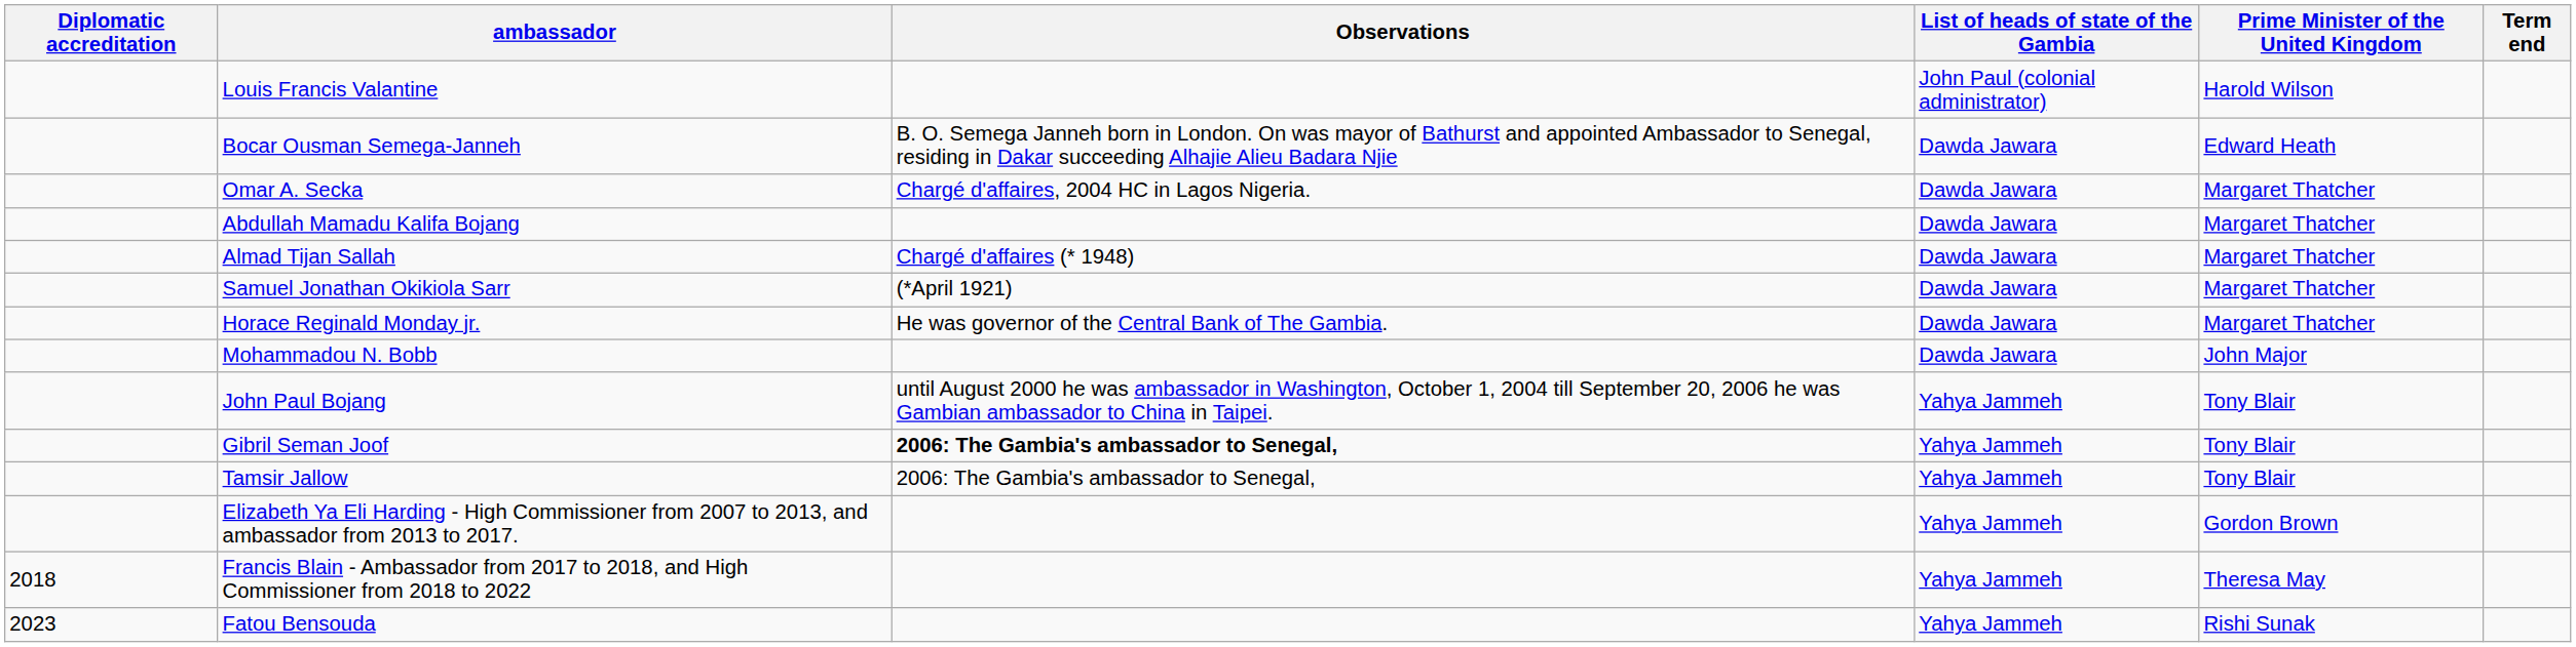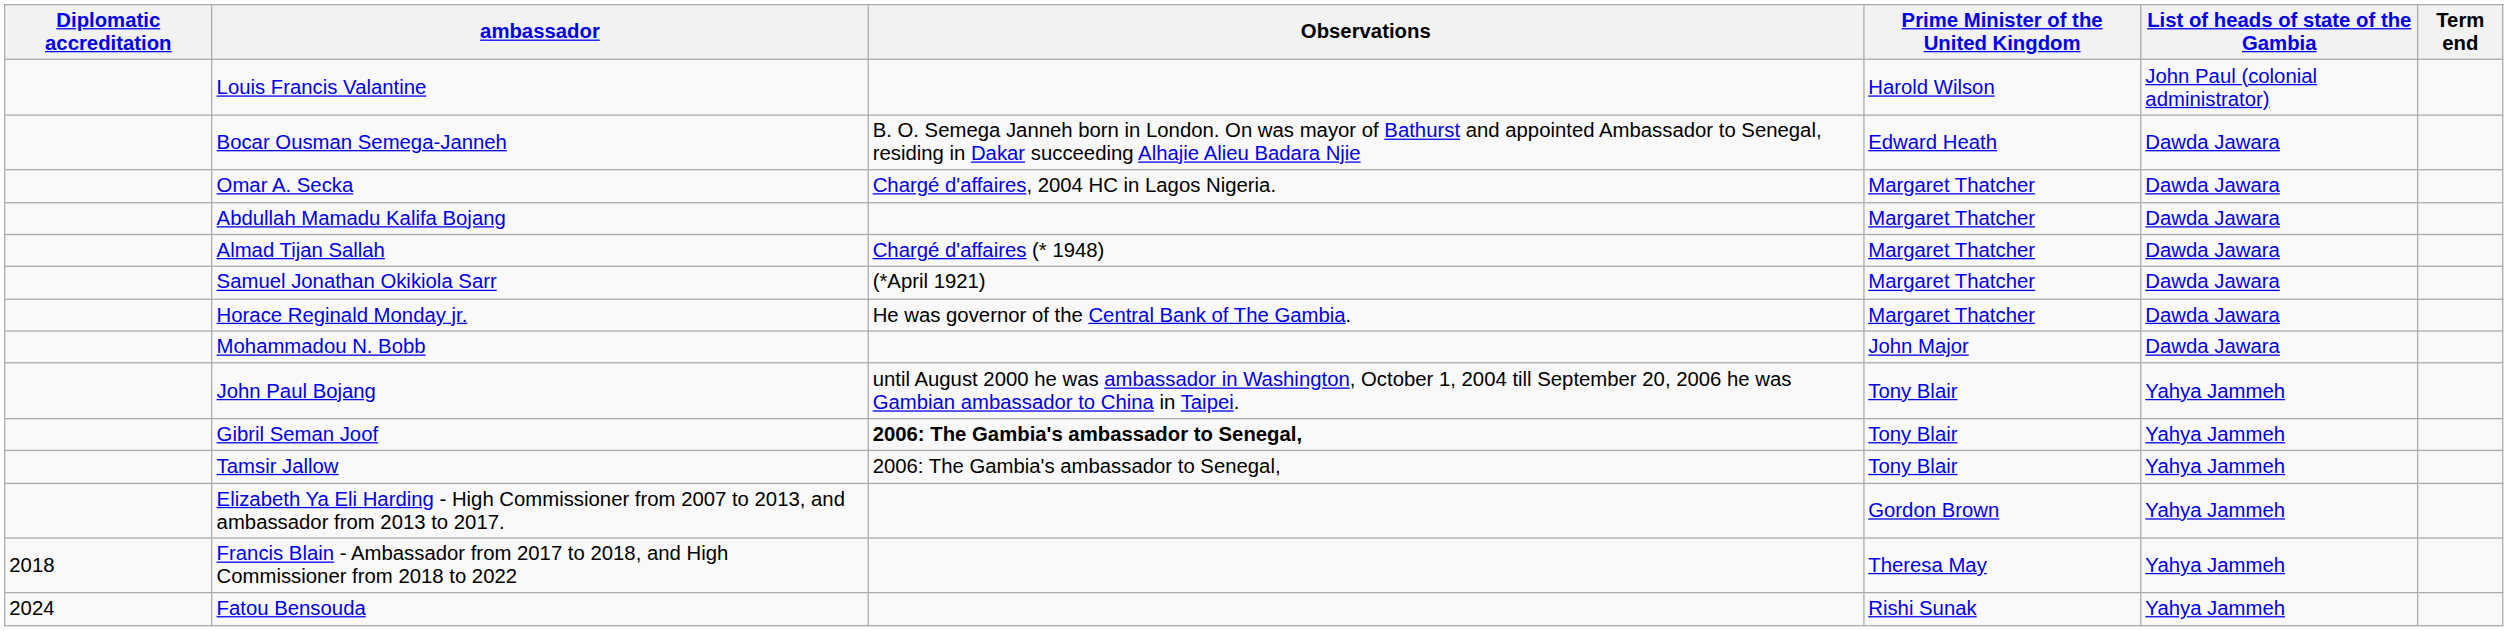 <table class="wikitable sortable">
 <tr>
 <th><a href='#'>Diplomatic accreditation</a></th>
 <th><a href='#'>ambassador</a></th>
 <th>Observations</th>
+<th><a href='#'>Prime Minister of the United Kingdom</a></th>
 <th><a href='#'>List of heads of state of the Gambia</a></th>
-<th><a href='#'>Prime Minister of the United Kingdom</a></th>
 <th>Term end</th>
 </tr>
 <tr>
 <td></td>
 <td><a href='#'>Louis Francis Valantine</a></td>
 <td></td>
+<td><a href='#'>Harold Wilson</a></td>
 <td><a href='#'>John Paul (colonial administrator)</a></td>
-<td><a href='#'>Harold Wilson</a></td>
 <td></td>
 </tr>
 <tr>
 <td></td>
 <td><a href='#'>Bocar Ousman Semega-Janneh</a></td>
 <td>B. O. Semega Janneh born in London. On  was mayor of <a href='#'>Bathurst</a> and appointed Ambassador to Senegal, residing in <a href='#'>Dakar</a> succeeding <a href='#'>Alhajie Alieu Badara Njie</a></td>
+<td><a href='#'>Edward Heath</a></td>
 <td><a href='#'>Dawda Jawara</a></td>
-<td><a href='#'>Edward Heath</a></td>
 <td></td>
 </tr>
 <tr>
 <td></td>
 <td><a href='#'>Omar A. Secka</a></td>
 <td><a href='#'>Chargé d'affaires</a>, 2004 HC in Lagos Nigeria.</td>
+<td><a href='#'>Margaret Thatcher</a></td>
 <td><a href='#'>Dawda Jawara</a></td>
-<td><a href='#'>Margaret Thatcher</a></td>
 <td></td>
 </tr>
 <tr>
 <td></td>
 <td><a href='#'>Abdullah Mamadu Kalifa Bojang</a></td>
 <td></td>
+<td><a href='#'>Margaret Thatcher</a></td>
 <td><a href='#'>Dawda Jawara</a></td>
-<td><a href='#'>Margaret Thatcher</a></td>
 <td></td>
 </tr>
 <tr>
 <td></td>
 <td><a href='#'>Almad Tijan Sallah</a></td>
 <td><a href='#'>Chargé d'affaires</a> (* 1948)</td>
+<td><a href='#'>Margaret Thatcher</a></td>
 <td><a href='#'>Dawda Jawara</a></td>
-<td><a href='#'>Margaret Thatcher</a></td>
 <td></td>
 </tr>
 <tr>
 <td></td>
 <td><a href='#'>Samuel Jonathan Okikiola Sarr</a></td>
 <td>(*April 1921)</td>
+<td><a href='#'>Margaret Thatcher</a></td>
 <td><a href='#'>Dawda Jawara</a></td>
-<td><a href='#'>Margaret Thatcher</a></td>
 <td></td>
 </tr>
 <tr>
 <td></td>
 <td><a href='#'>Horace Reginald Monday jr.</a></td>
 <td>He was governor of the <a href='#'>Central Bank of The Gambia</a>.</td>
+<td><a href='#'>Margaret Thatcher</a></td>
 <td><a href='#'>Dawda Jawara</a></td>
-<td><a href='#'>Margaret Thatcher</a></td>
 <td></td>
 </tr>
 <tr>
 <td></td>
 <td><a href='#'>Mohammadou N. Bobb</a></td>
 <td></td>
+<td><a href='#'>John Major</a></td>
 <td><a href='#'>Dawda Jawara</a></td>
-<td><a href='#'>John Major</a></td>
 <td></td>
 </tr>
 <tr>
 <td></td>
 <td><a href='#'>John Paul Bojang</a></td>
 <td> until August 2000 he was <a href='#'>ambassador in Washington</a>, October 1, 2004 till September 20, 2006 he was <a href='#'>Gambian ambassador to China</a> in <a href='#'>Taipei</a>.</td>
+<td><a href='#'>Tony Blair</a></td>
 <td><a href='#'>Yahya Jammeh</a></td>
-<td><a href='#'>Tony Blair</a></td>
 <td></td>
 </tr>
 <tr>
 <td></td>
 <td><a href='#'>Gibril Seman Joof</a></td>
 <td><strong>2006: The Gambia's ambassador to Senegal,</strong></td>
+<td><a href='#'>Tony Blair</a></td>
 <td><a href='#'>Yahya Jammeh</a></td>
-<td><a href='#'>Tony Blair</a></td>
 <td></td>
 </tr>
 <tr>
 <td></td>
 <td><a href='#'>Tamsir Jallow</a></td>
 <td>2006: The Gambia's ambassador to Senegal,</td>
+<td><a href='#'>Tony Blair</a></td>
 <td><a href='#'>Yahya Jammeh</a></td>
-<td><a href='#'>Tony Blair</a></td>
 <td></td>
 </tr>
 <tr>
 <td></td>
 <td><a href='#'>Elizabeth Ya Eli Harding</a> - High Commissioner from 2007 to 2013, and ambassador from 2013 to 2017.</td>
 <td></td>
+<td><a href='#'>Gordon Brown</a></td>
 <td><a href='#'>Yahya Jammeh</a></td>
-<td><a href='#'>Gordon Brown</a></td>
 <td></td>
 </tr>
 <tr>
 <td>2018</td>
 <td><a href='#'>Francis Blain</a> - Ambassador from 2017 to 2018, and High Commissioner from 2018 to 2022</td>
 <td></td>
+<td><a href='#'>Theresa May</a></td>
 <td><a href='#'>Yahya Jammeh</a></td>
-<td><a href='#'>Theresa May</a></td>
 <td></td>
 </tr>
 <tr>
-<td>2023</td>
+<td>2024</td>
 <td><a href='#'>Fatou Bensouda</a></td>
 <td></td>
+<td><a href='#'>Rishi Sunak</a></td>
 <td><a href='#'>Yahya Jammeh</a></td>
-<td><a href='#'>Rishi Sunak</a></td>
 <td></td>
 </tr>
 </table>
